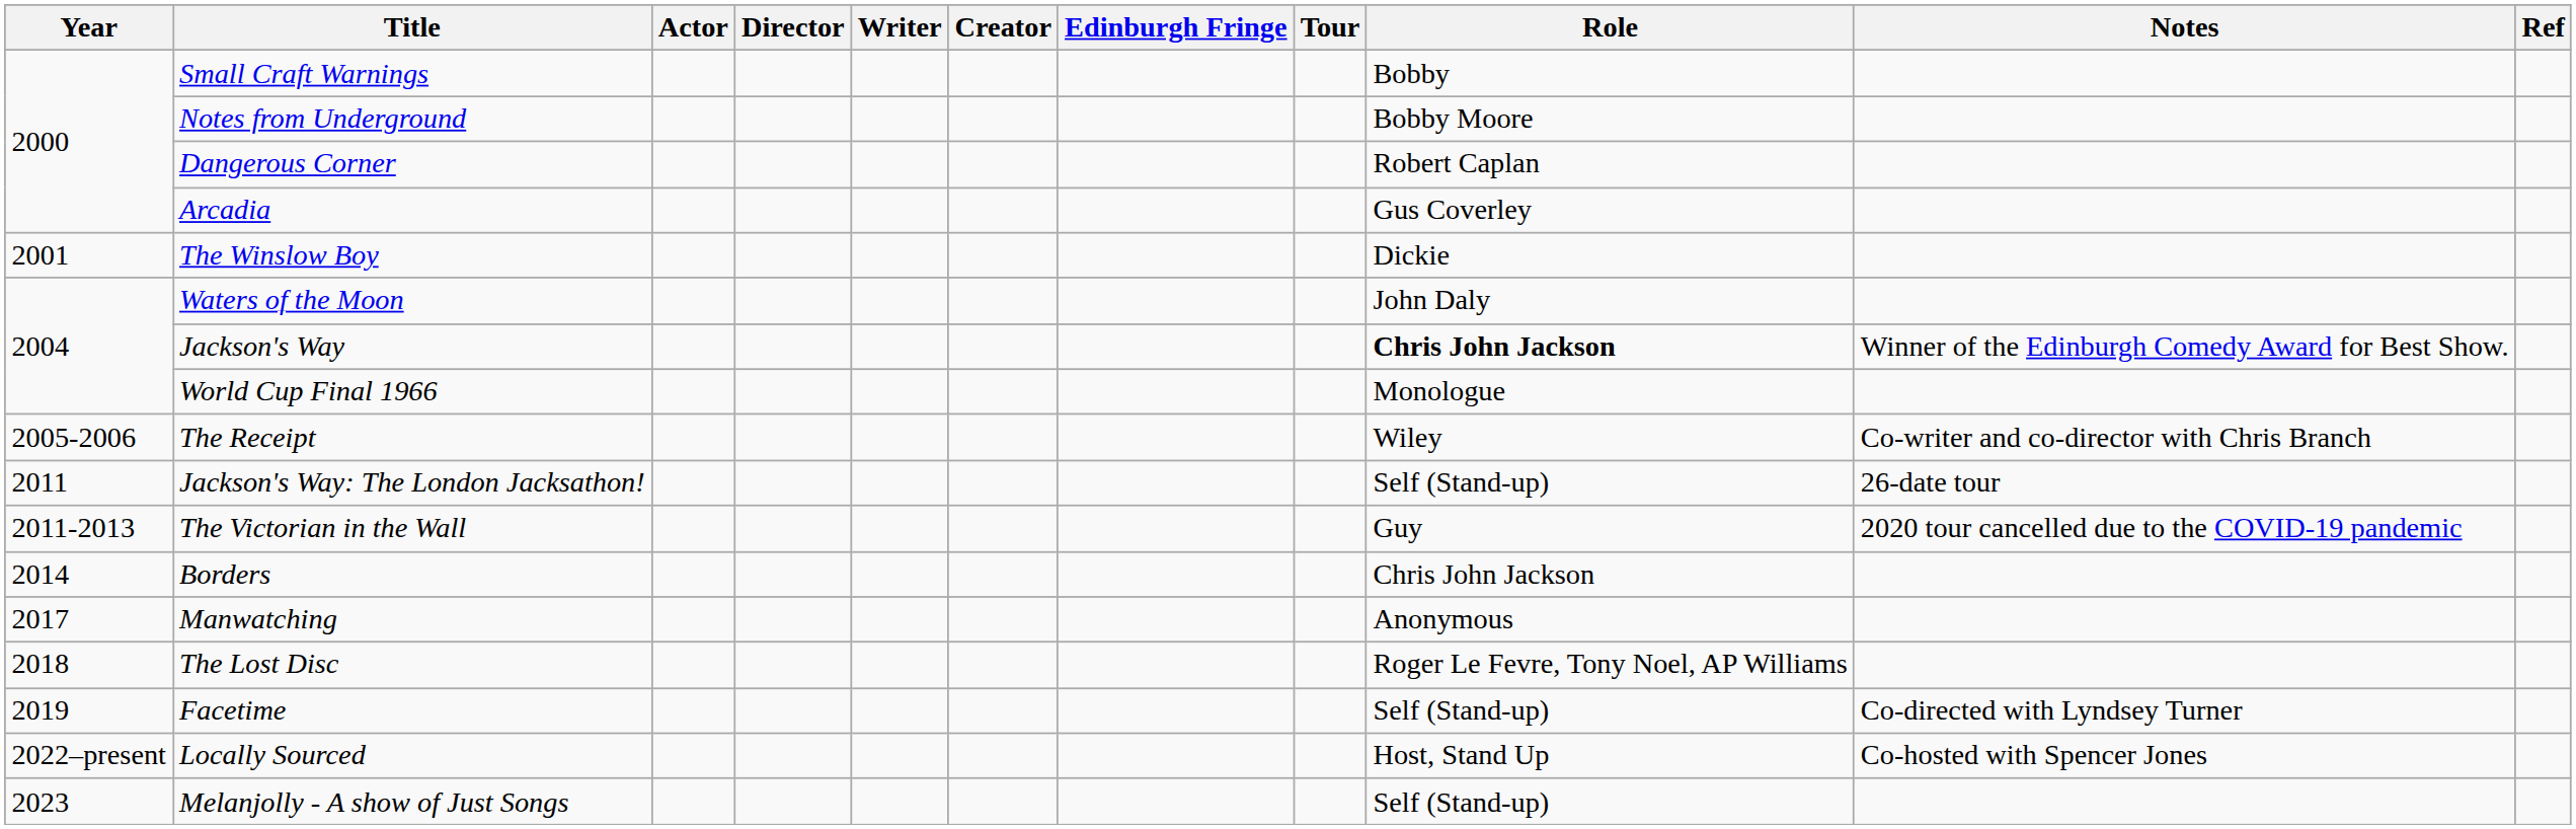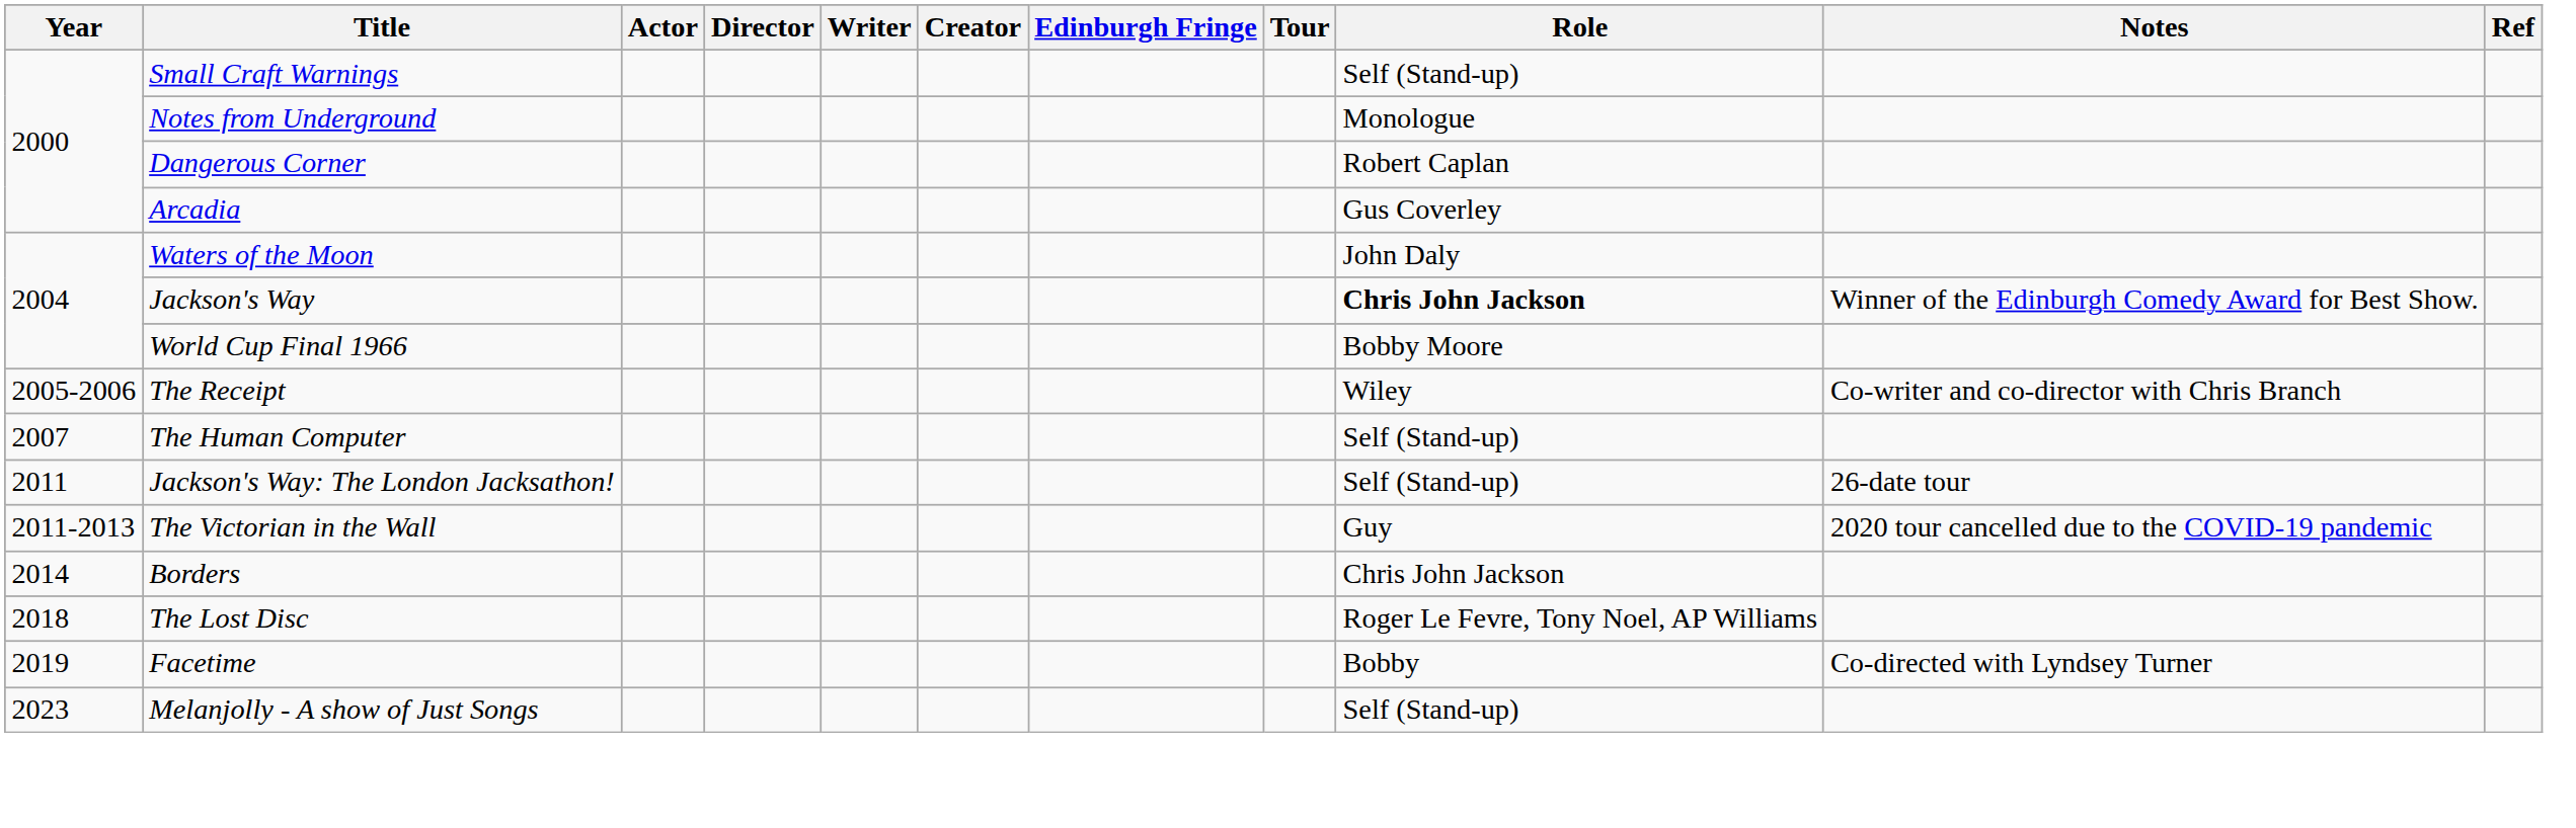 <table class="wikitable">
 <tr>
 <th>Year</th>
 <th>Title</th>
 <th>Actor</th>
 <th>Director</th>
 <th>Writer</th>
 <th>Creator</th>
 <th><a href='#'>Edinburgh Fringe</a></th>
 <th>Tour</th>
 <th>Role</th>
 <th>Notes</th>
 <th>Ref</th>
 </tr>
 <tr>
 <td rowspan="4">2000</td>
 <td><em><a href='#'>Small Craft Warnings</a></em></td>
 <td></td>
 <td></td>
 <td></td>
 <td></td>
 <td></td>
 <td></td>
-<td>Bobby</td>
+<td>Self (Stand-up)</td>
 <td></td>
 <td></td>
 </tr>
 <tr>
 <td><em><a href='#'>Notes from Underground</a></em></td>
 <td></td>
 <td></td>
 <td></td>
 <td></td>
 <td></td>
 <td></td>
-<td>Bobby Moore</td>
+<td>Monologue</td>
 <td></td>
 <td></td>
 </tr>
 <tr>
 <td><em><a href='#'>Dangerous Corner</a></em></td>
 <td></td>
 <td></td>
 <td></td>
 <td></td>
 <td></td>
 <td></td>
 <td>Robert Caplan</td>
 <td></td>
 <td></td>
 </tr>
 <tr>
 <td><a href='#'><em>Arcadia</em></a></td>
 <td></td>
 <td></td>
 <td></td>
 <td></td>
 <td></td>
 <td></td>
 <td>Gus Coverley</td>
-<td></td>
-<td></td>
-</tr>
-<tr>
-<td>2001</td>
-<td><em><a href='#'>The Winslow Boy</a></em></td>
-<td></td>
-<td></td>
-<td></td>
-<td></td>
-<td></td>
-<td></td>
-<td>Dickie</td>
 <td></td>
 <td></td>
 </tr>
 <tr>
 <td rowspan="3">2004</td>
 <td><em><a href='#'>Waters of the Moon</a></em></td>
 <td></td>
 <td></td>
 <td></td>
 <td></td>
 <td></td>
 <td></td>
 <td>John Daly</td>
 <td></td>
 <td></td>
 </tr>
 <tr>
 <td><em>Jackson's Way</em></td>
 <td></td>
 <td></td>
 <td></td>
 <td></td>
 <td></td>
 <td></td>
 <td><strong>Chris John Jackson</strong></td>
 <td>Winner of the <a href='#'>Edinburgh Comedy Award</a> for Best Show.</td>
 <td></td>
 </tr>
 <tr>
 <td><em>World Cup Final 1966</em></td>
 <td></td>
 <td></td>
 <td></td>
 <td></td>
 <td></td>
 <td></td>
-<td>Monologue</td>
+<td>Bobby Moore</td>
 <td></td>
 <td></td>
 </tr>
 <tr>
 <td>2005-2006</td>
 <td><em>The Receipt</em></td>
 <td></td>
 <td></td>
 <td></td>
 <td></td>
 <td></td>
 <td></td>
 <td>Wiley</td>
 <td>Co-writer and co-director with Chris Branch</td>
+<td></td>
+</tr>
+<tr>
+<td>2007</td>
+<td><em>The Human Computer</em></td>
+<td></td>
+<td></td>
+<td></td>
+<td></td>
+<td></td>
+<td></td>
+<td>Self (Stand-up)</td>
+<td></td>
 <td></td>
 </tr>
 <tr>
 <td>2011</td>
 <td><em>Jackson's Way: The London Jacksathon!</em></td>
 <td></td>
 <td></td>
 <td></td>
 <td></td>
 <td></td>
 <td></td>
 <td>Self (Stand-up)</td>
 <td>26-date tour</td>
 <td></td>
 </tr>
 <tr>
 <td>2011-2013</td>
 <td><em>The Victorian in the Wall</em></td>
 <td></td>
 <td></td>
 <td></td>
 <td></td>
 <td></td>
 <td></td>
 <td>Guy</td>
 <td>2020 tour cancelled due to the <a href='#'>COVID-19 pandemic</a></td>
 <td></td>
 </tr>
 <tr>
 <td>2014</td>
 <td><em>Borders</em></td>
 <td></td>
 <td></td>
 <td></td>
 <td></td>
 <td></td>
 <td></td>
 <td>Chris John Jackson</td>
 <td></td>
 <td></td>
 </tr>
 <tr>
-<td>2017</td>
-<td><em>Manwatching</em></td>
-<td></td>
-<td></td>
-<td></td>
-<td></td>
-<td></td>
-<td></td>
-<td>Anonymous</td>
-<td></td>
-<td></td>
-</tr>
-<tr>
 <td>2018</td>
 <td><em>The Lost Disc</em></td>
 <td></td>
 <td></td>
 <td></td>
 <td></td>
 <td></td>
 <td></td>
 <td>Roger Le Fevre, Tony Noel, AP Williams</td>
 <td></td>
 <td></td>
 </tr>
 <tr>
 <td>2019</td>
 <td><em>Facetime</em></td>
 <td></td>
 <td></td>
 <td></td>
 <td></td>
 <td></td>
 <td></td>
-<td>Self (Stand-up)</td>
+<td>Bobby</td>
 <td>Co-directed with Lyndsey Turner</td>
-<td></td>
-</tr>
-<tr>
-<td>2022–present</td>
-<td><em>Locally Sourced</em></td>
-<td></td>
-<td></td>
-<td></td>
-<td></td>
-<td></td>
-<td></td>
-<td>Host, Stand Up</td>
-<td>Co-hosted with Spencer Jones</td>
 <td></td>
 </tr>
 <tr>
 <td>2023</td>
 <td><em>Melanjolly - A show of Just Songs</em></td>
 <td></td>
 <td></td>
 <td></td>
 <td></td>
 <td></td>
 <td></td>
 <td>Self (Stand-up)</td>
 <td></td>
 <td></td>
 </tr>
 </table>
